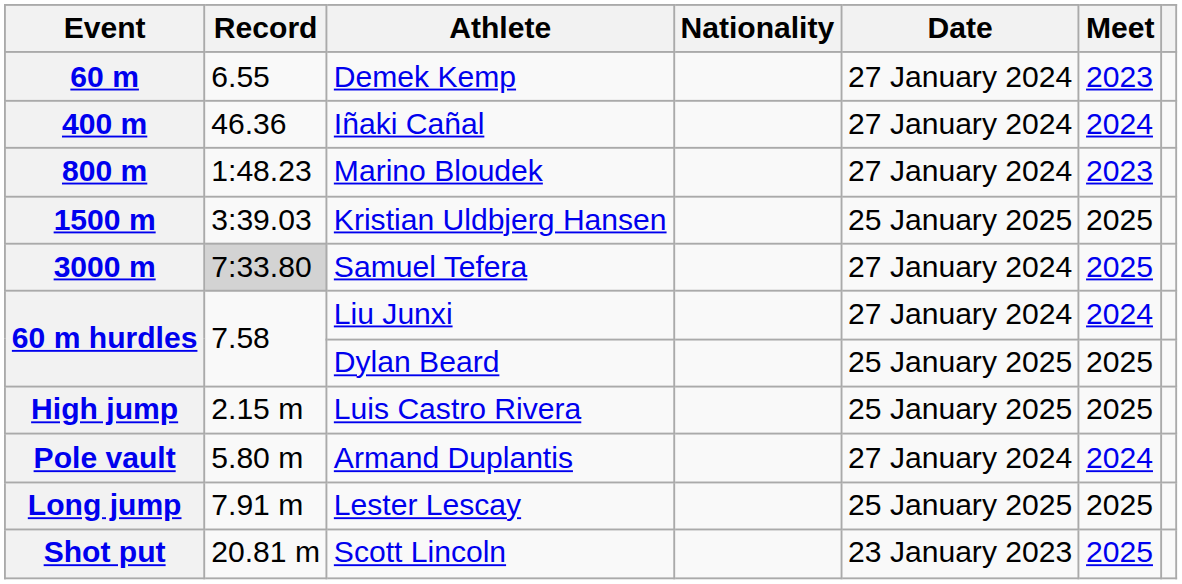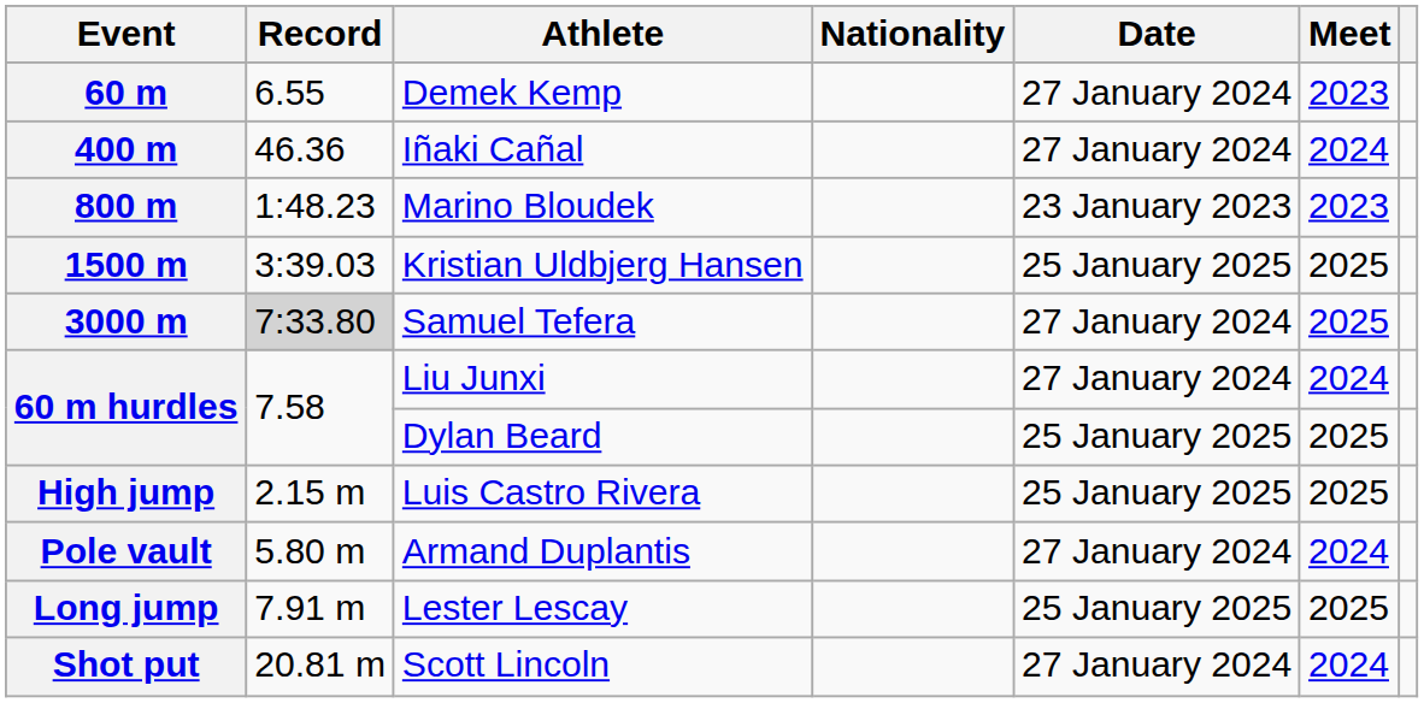 <table class="wikitable plainrowheaders sticky-header">
 <tr>
 <th scope="col">Event</th>
 <th scope="col">Record</th>
 <th scope="col">Athlete</th>
 <th scope="col">Nationality</th>
 <th scope="col">Date</th>
 <th scope="col">Meet</th>
 <th scope="col"></th>
 </tr>
 <tr>
 <th scope="row"><a href='#'>60 m</a></th>
 <td>6.55</td>
 <td><a href='#'>Demek Kemp</a></td>
 <td></td>
 <td>27 January 2024</td>
 <td><a href='#'>2023</a></td>
 <td></td>
 </tr>
 <tr>
 <th scope="row"><a href='#'>400 m</a></th>
 <td>46.36</td>
 <td><a href='#'>Iñaki Cañal</a></td>
 <td></td>
 <td>27 January 2024</td>
 <td><a href='#'>2024</a></td>
 <td></td>
 </tr>
 <tr>
 <th scope="row"><a href='#'>800 m</a></th>
 <td>1:48.23</td>
 <td><a href='#'>Marino Bloudek</a></td>
 <td></td>
-<td>27 January 2024</td>
+<td>23 January 2023</td>
 <td><a href='#'>2023</a></td>
 <td></td>
 </tr>
 <tr>
 <th scope="row"><a href='#'>1500 m</a></th>
 <td>3:39.03</td>
 <td><a href='#'>Kristian Uldbjerg Hansen</a></td>
 <td></td>
 <td>25 January 2025</td>
 <td>2025</td>
 <td></td>
 </tr>
 <tr>
 <th scope="row"><a href='#'>3000 m</a></th>
 <td style="background: lightgrey;">7:33.80</td>
 <td><a href='#'>Samuel Tefera</a></td>
 <td></td>
 <td>27 January 2024</td>
 <td><a href='#'>2025</a></td>
 <td></td>
 </tr>
 <tr>
 <th rowspan="2" scope="rowgroup"><a href='#'>60 m hurdles</a></th>
 <td rowspan="2">7.58</td>
 <td><a href='#'>Liu Junxi</a></td>
 <td></td>
 <td>27 January 2024</td>
 <td><a href='#'>2024</a></td>
 <td></td>
 </tr>
 <tr>
 <td><a href='#'>Dylan Beard</a></td>
 <td></td>
 <td>25 January 2025</td>
 <td>2025</td>
 <td></td>
 </tr>
 <tr>
 <th scope="row"><a href='#'>High jump</a></th>
 <td>2.15 m</td>
 <td><a href='#'>Luis Castro Rivera</a></td>
 <td></td>
 <td>25 January 2025</td>
 <td>2025</td>
 <td></td>
 </tr>
 <tr>
 <th scope="row"><a href='#'>Pole vault</a></th>
 <td>5.80 m</td>
 <td><a href='#'>Armand Duplantis</a></td>
 <td></td>
 <td>27 January 2024</td>
 <td><a href='#'>2024</a></td>
 <td></td>
 </tr>
 <tr>
 <th scope="row"><a href='#'>Long jump</a></th>
 <td>7.91 m</td>
 <td><a href='#'>Lester Lescay</a></td>
 <td></td>
 <td>25 January 2025</td>
 <td>2025</td>
 <td></td>
 </tr>
 <tr>
 <th scope="row"><a href='#'>Shot put</a></th>
 <td>20.81 m</td>
 <td><a href='#'>Scott Lincoln</a></td>
 <td></td>
-<td>23 January 2023</td>
-<td><a href='#'>2025</a></td>
+<td>27 January 2024</td>
+<td><a href='#'>2024</a></td>
 <td></td>
 </tr>
 </table>
